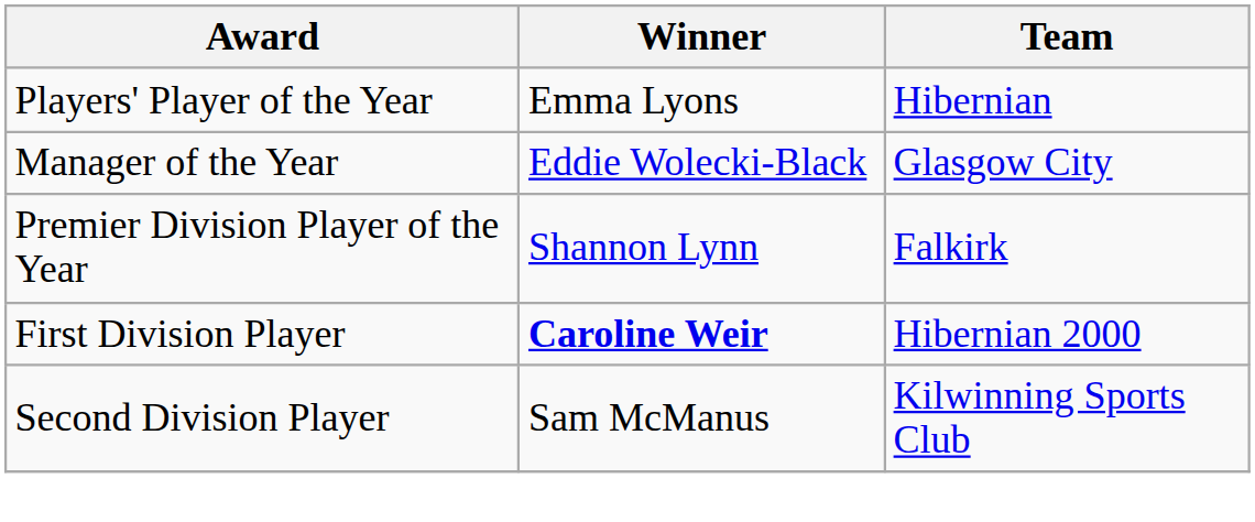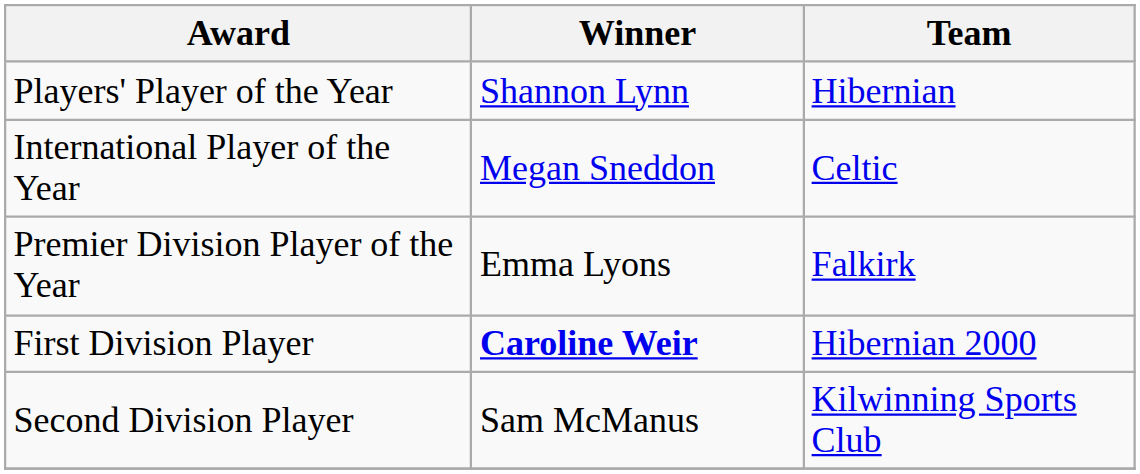 <table class="wikitable">
 <tr>
 <th width=200>Award</th>
 <th width=140>Winner</th>
 <th width=140>Team</th>
 </tr>
 <tr>
 <td>Players' Player of the Year</td>
-<td>Emma Lyons</td>
+<td><a href='#'>Shannon Lynn</a></td>
 <td><a href='#'>Hibernian</a></td>
 </tr>
 <tr>
-<td>Manager of the Year</td>
-<td><a href='#'>Eddie Wolecki-Black</a></td>
-<td><a href='#'>Glasgow City</a></td>
+<td>International Player of the Year</td>
+<td><a href='#'>Megan Sneddon</a></td>
+<td><a href='#'>Celtic</a></td>
 </tr>
 <tr>
 <td>Premier Division Player of the Year</td>
-<td><a href='#'>Shannon Lynn</a></td>
+<td>Emma Lyons</td>
 <td><a href='#'>Falkirk</a></td>
 </tr>
 <tr>
 <td>First Division Player</td>
 <td><strong><a href='#'>Caroline Weir</a></strong></td>
 <td><a href='#'>Hibernian 2000</a></td>
 </tr>
 <tr>
 <td>Second Division Player</td>
 <td>Sam McManus</td>
 <td><a href='#'>Kilwinning Sports Club</a></td>
 </tr>
 <tr>
 </tr>
 </table>
